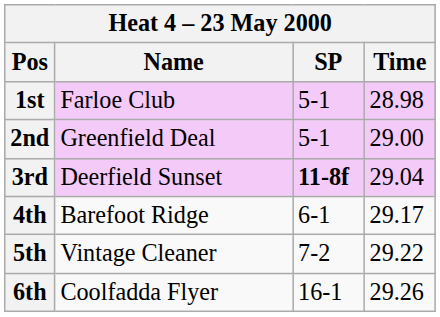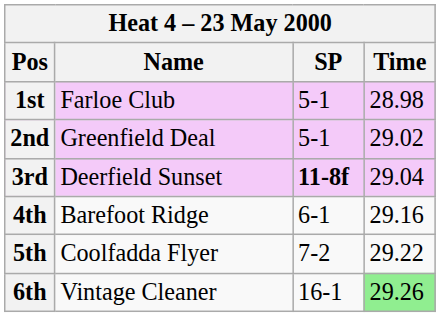 <table class="wikitable">
 <tr>
 <th colspan="6">Heat 4 – 23 May 2000</th>
 </tr>
 <tr>
 <th width=20>Pos</th>
 <th width=150>Name</th>
 <th width=40>SP</th>
 <th width=40>Time</th>
 </tr>
 <tr style="background: #f4caf9;">
 <th>1st</th>
 <td>Farloe Club</td>
 <td>5-1</td>
 <td>28.98</td>
 </tr>
 <tr style="background: #f4caf9;">
 <th>2nd</th>
 <td>Greenfield Deal</td>
 <td>5-1</td>
-<td>29.00</td>
+<td>29.02</td>
 </tr>
 <tr style="background: #f4caf9;">
 <th>3rd</th>
 <td>Deerfield Sunset</td>
 <td><strong>11-8f</strong></td>
 <td>29.04</td>
 </tr>
 <tr>
 <th>4th</th>
 <td>Barefoot Ridge</td>
 <td>6-1</td>
-<td>29.17</td>
+<td>29.16</td>
 </tr>
 <tr>
 <th>5th</th>
-<td>Vintage Cleaner</td>
+<td>Coolfadda Flyer</td>
 <td>7-2</td>
 <td>29.22</td>
 </tr>
 <tr>
 <th>6th</th>
-<td>Coolfadda Flyer</td>
+<td>Vintage Cleaner</td>
 <td>16-1</td>
-<td>29.26</td>
+<td style="background: lightgreen;">29.26</td>
 </tr>
 </table>
